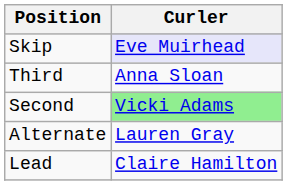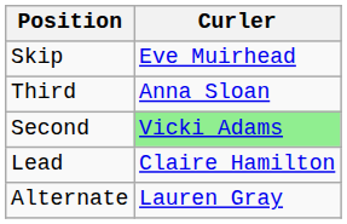 <table class="wikitable sortable" style="font-size:95%;">
 <tr>
 <th>Position</th>
 <th>Curler</th>
 </tr>
 <tr>
 <td>Skip</td>
-<td style="background: lavender;"><a href='#'>Eve Muirhead</a></td>
+<td><a href='#'>Eve Muirhead</a></td>
 </tr>
 <tr>
 <td>Third</td>
 <td><a href='#'>Anna Sloan</a></td>
 </tr>
 <tr>
 <td>Second</td>
 <td style="background: lightgreen;"><a href='#'>Vicki Adams</a></td>
 </tr>
 <tr>
+<td>Lead</td>
+<td><a href='#'>Claire Hamilton</a></td>
+</tr>
+<tr>
 <td>Alternate</td>
 <td><a href='#'>Lauren Gray</a></td>
 </tr>
-<tr>
-<td>Lead</td>
-<td><a href='#'>Claire Hamilton</a></td>
-</tr>
 </table>
